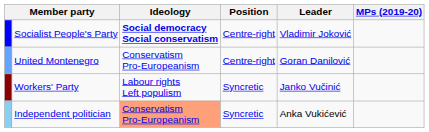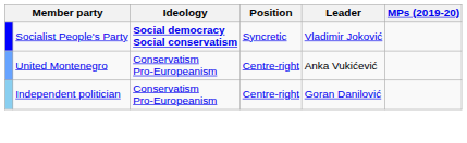 <table class="wikitable">
 <tr>
 <th colspan=2>Member party</th>
 <th>Ideology </th>
 <th>Position </th>
 <th>Leader </th>
 <th><a href='#'>MPs (2019-20)</a></th>
 </tr>
 <tr>
 <th style="width:5px; background:blue;"></th>
 <td><a href='#'>Socialist People's Party</a></td>
 <td><strong><a href='#'>Social democracy</a><br><a href='#'>Social conservatism</a></strong></td>
-<td><a href='#'>Centre-right</a></td>
+<td><a href='#'>Syncretic</a></td>
 <td><a href='#'>Vladimir Joković</a></td>
 <td></td>
 </tr>
 <tr>
 <th style="background:#66a3ff;"></th>
 <td><a href='#'>United Montenegro</a><br></td>
 <td><a href='#'>Conservatism</a><br><a href='#'>Pro-Europeanism</a></td>
 <td><a href='#'>Centre-right</a></td>
-<td><a href='#'>Goran Danilović</a></td>
-<td></td>
-</tr>
-<tr>
-<th style="background-color:darkred;"></th>
-<td><a href='#'>Workers' Party</a></td>
-<td><a href='#'>Labour rights</a><br><a href='#'>Left populism</a></td>
-<td><a href='#'>Syncretic</a></td>
-<td><a href='#'>Janko Vučinić</a></td>
+<td>Anka Vukićević</td>
 <td></td>
 </tr>
 <tr>
 <th style="background:#89CFF0;"></th>
 <td><a href='#'>Independent politician</a><br></td>
-<td style="background: lightsalmon;"><a href='#'>Conservatism</a><br><a href='#'>Pro-Europeanism</a></td>
-<td><a href='#'>Syncretic</a></td>
-<td>Anka Vukićević</td>
+<td><a href='#'>Conservatism</a><br><a href='#'>Pro-Europeanism</a></td>
+<td><a href='#'>Centre-right</a></td>
+<td><a href='#'>Goran Danilović</a></td>
 <td></td>
 </tr>
 </table>
